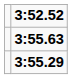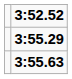 <table class="wikitable">
 <tr>
 <td></td>
 <td align=center><strong>3:52.52</strong></td>
 </tr>
 <tr>
 <td></td>
-<td align=center><strong>3:55.63</strong></td>
+<td align=center><strong>3:55.29</strong></td>
 </tr>
 <tr>
 <td></td>
-<td align=center><strong>3:55.29</strong></td>
+<td align=center><strong>3:55.63</strong></td>
 </tr>
 </table>
